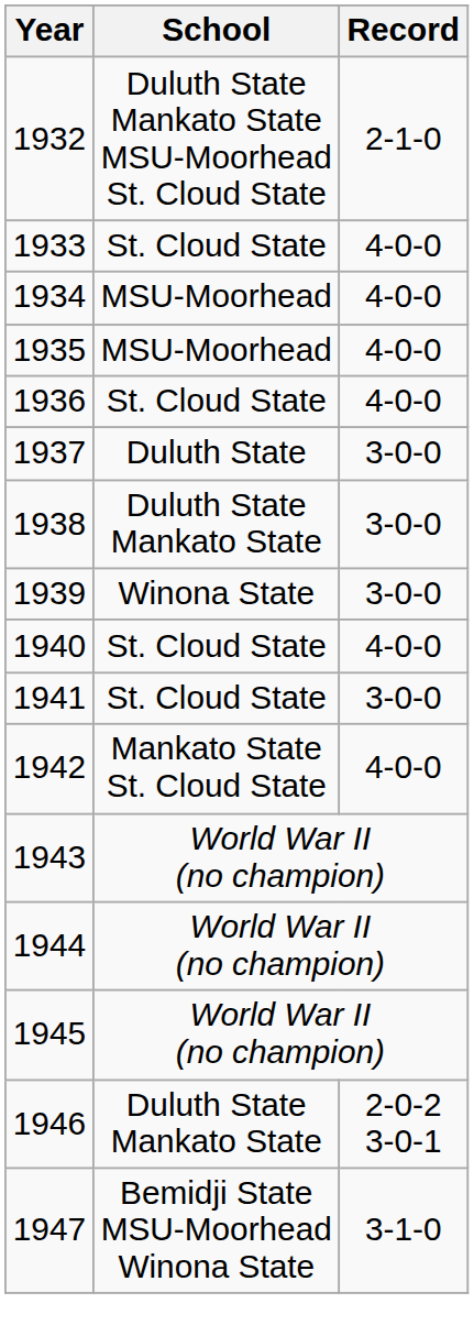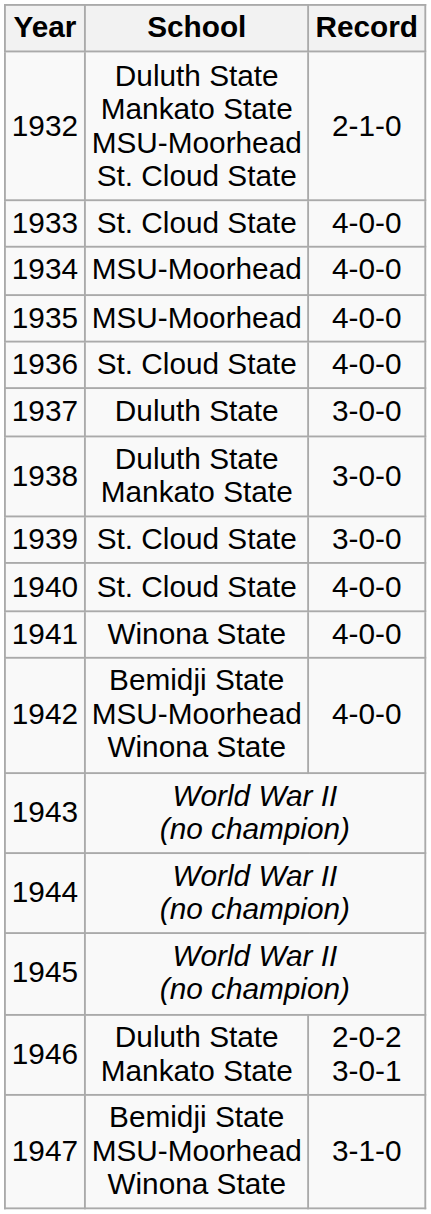 <table class="wikitable" style="text-align:center">
 <tr>
 <th>Year</th>
 <th>School</th>
 <th>Record</th>
 </tr>
 <tr>
 <td>1932</td>
 <td>Duluth State<br>Mankato State<br>MSU-Moorhead<br>St. Cloud State</td>
 <td>2-1-0</td>
 </tr>
 <tr>
 <td>1933</td>
 <td>St. Cloud State</td>
 <td>4-0-0</td>
 </tr>
 <tr>
 <td>1934</td>
 <td>MSU-Moorhead</td>
 <td>4-0-0</td>
 </tr>
 <tr>
 <td>1935</td>
 <td>MSU-Moorhead</td>
 <td>4-0-0</td>
 </tr>
 <tr>
 <td>1936</td>
 <td>St. Cloud State</td>
 <td>4-0-0</td>
 </tr>
 <tr>
 <td>1937</td>
 <td>Duluth State</td>
 <td>3-0-0</td>
 </tr>
 <tr>
 <td>1938</td>
 <td>Duluth State<br>Mankato State</td>
 <td>3-0-0</td>
 </tr>
 <tr>
 <td>1939</td>
-<td>Winona State</td>
+<td>St. Cloud State</td>
 <td>3-0-0</td>
 </tr>
 <tr>
 <td>1940</td>
 <td>St. Cloud State</td>
 <td>4-0-0</td>
 </tr>
 <tr>
 <td>1941</td>
-<td>St. Cloud State</td>
-<td>3-0-0</td>
+<td>Winona State</td>
+<td>4-0-0</td>
 </tr>
 <tr>
 <td>1942</td>
-<td>Mankato State<br>St. Cloud State</td>
+<td>Bemidji State<br>MSU-Moorhead<br>Winona State</td>
 <td>4-0-0</td>
 </tr>
 <tr>
 <td>1943</td>
 <td colspan=2><em>World War II<br>(no champion)</em></td>
 </tr>
 <tr>
 <td>1944</td>
 <td colspan=2><em>World War II<br>(no champion)</em></td>
 </tr>
 <tr>
 <td>1945</td>
 <td colspan=2><em>World War II<br>(no champion)</em></td>
 </tr>
 <tr>
 <td>1946</td>
 <td>Duluth State<br>Mankato State</td>
 <td>2-0-2<br>3-0-1</td>
 </tr>
 <tr>
 <td>1947</td>
 <td>Bemidji State<br>MSU-Moorhead<br>Winona State</td>
 <td>3-1-0</td>
 </tr>
 </table>
